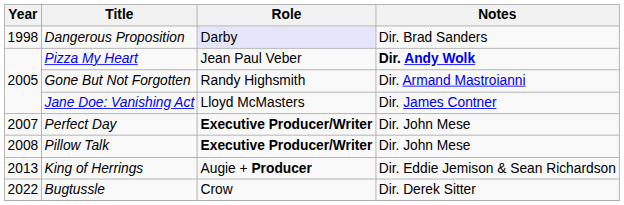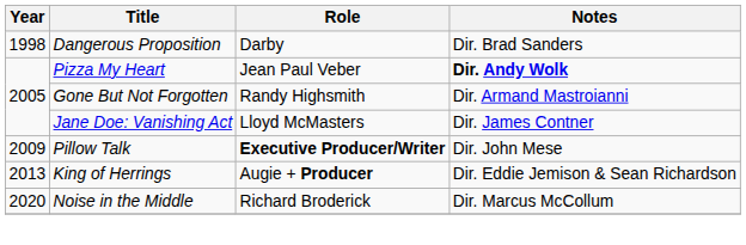 <table class="wikitable">
 <tr>
 <th>Year</th>
 <th>Title</th>
 <th>Role</th>
 <th>Notes</th>
 </tr>
 <tr>
 <td>1998</td>
 <td><em>Dangerous Proposition</em></td>
-<td style="background: lavender;">Darby</td>
+<td>Darby</td>
 <td>Dir. Brad Sanders</td>
 </tr>
 <tr>
 <td rowspan="3">2005</td>
 <td><em><a href='#'>Pizza My Heart</a></em></td>
 <td>Jean Paul Veber</td>
 <td><strong>Dir. <a href='#'>Andy Wolk</a></strong></td>
 </tr>
 <tr>
 <td><em>Gone But Not Forgotten</em></td>
 <td>Randy Highsmith</td>
 <td>Dir. <a href='#'>Armand Mastroianni</a></td>
 </tr>
 <tr>
 <td><em><a href='#'>Jane Doe: Vanishing Act</a></em></td>
 <td>Lloyd McMasters</td>
 <td>Dir. <a href='#'>James Contner</a></td>
 </tr>
 <tr>
-<td>2007</td>
-<td><em>Perfect Day</em></td>
-<td><strong>Executive Producer/Writer</strong></td>
-<td>Dir. John Mese</td>
-</tr>
-<tr>
-<td>2008</td>
+<td>2009</td>
 <td><em>Pillow Talk</em></td>
 <td><strong>Executive Producer/Writer</strong></td>
 <td>Dir. John Mese</td>
 </tr>
 <tr>
 <td>2013</td>
 <td><em>King of Herrings</em></td>
 <td>Augie + <strong>Producer</strong></td>
 <td>Dir. Eddie Jemison & Sean Richardson</td>
 </tr>
 <tr>
-<td>2022</td>
-<td><em>Bugtussle</em></td>
-<td>Crow</td>
-<td>Dir. Derek Sitter</td>
+<td>2020</td>
+<td><em>Noise in the Middle</em></td>
+<td>Richard Broderick</td>
+<td>Dir. Marcus McCollum</td>
 </tr>
 <tr>
 </tr>
 </table>
